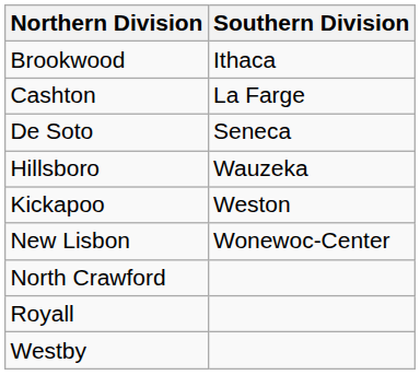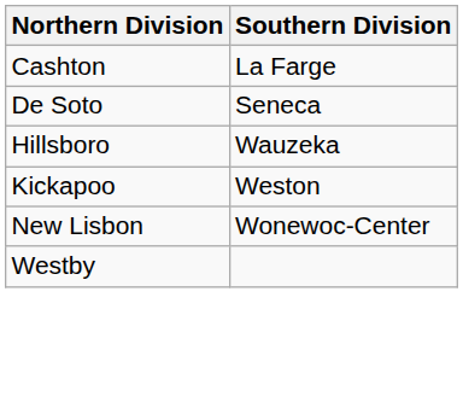 <table class="wikitable">
 <tr>
 <th>Northern Division</th>
 <th>Southern Division</th>
-</tr>
-<tr>
-<td>Brookwood</td>
-<td>Ithaca</td>
 </tr>
 <tr>
 <td>Cashton</td>
 <td>La Farge</td>
 </tr>
 <tr>
 <td>De Soto</td>
 <td>Seneca</td>
 </tr>
 <tr>
 <td>Hillsboro</td>
 <td>Wauzeka</td>
 </tr>
 <tr>
 <td>Kickapoo</td>
 <td>Weston</td>
 </tr>
 <tr>
 <td>New Lisbon</td>
 <td>Wonewoc-Center</td>
 </tr>
 <tr>
-<td>North Crawford</td>
-<td></td>
-</tr>
-<tr>
-<td>Royall</td>
-<td></td>
-</tr>
-<tr>
 <td>Westby</td>
 <td></td>
 </tr>
 </table>
